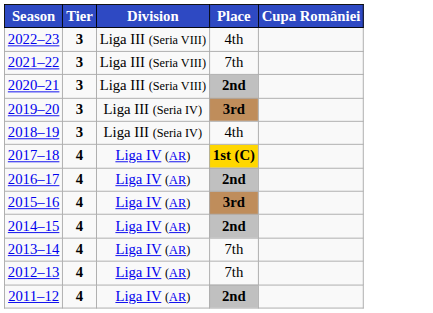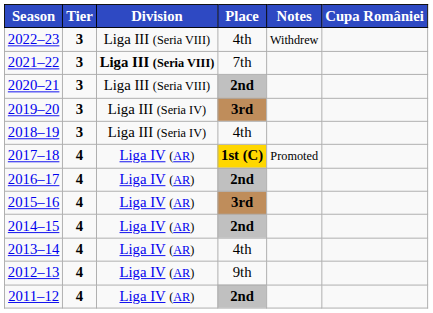 <table class="wikitable" style="text-align:center;">
 <tr>
 <th style="background:#2e49c3;color:#FFFFFF;border:1px solid #000000">Season</th>
 <th style="background:#2e49c3;color:#FFFFFF;border:1px solid #000000">Tier</th>
 <th style="background:#2e49c3;color:#FFFFFF;border:1px solid #000000">Division</th>
 <th style="background:#2e49c3;color:#FFFFFF;border:1px solid #000000">Place</th>
+<th style="background:#2e49c3;color:#FFFFFF;border:1px solid #000000">Notes</th>
 <th style="background:#2e49c3;color:#FFFFFF;border:1px solid #000000">Cupa României</th>
 </tr>
 <tr>
 <td><a href='#'>2022–23</a></td>
 <td><strong>3</strong></td>
 <td>Liga III <small>(Seria VIII)</small></td>
 <td>4th</td>
+<td><small>Withdrew</small></td>
 <td></td>
 </tr>
 <tr>
 <td><a href='#'>2021–22</a></td>
 <td><strong>3</strong></td>
-<td>Liga III <small>(Seria VIII)</small></td>
+<td><strong>Liga III <small>(Seria VIII)</small></strong></td>
 <td>7th</td>
+<td></td>
 <td></td>
 </tr>
 <tr>
 <td><a href='#'>2020–21</a></td>
 <td><strong>3</strong></td>
 <td>Liga III <small>(Seria VIII)</small></td>
 <td align=center bgcolor=silver><strong>2nd</strong></td>
 <td></td>
+<td></td>
 </tr>
 <tr>
 <td><a href='#'>2019–20</a></td>
 <td><strong>3</strong></td>
 <td>Liga III <small>(Seria IV)</small></td>
 <td align=center bgcolor=#BF8D5B><strong>3rd </strong></td>
+<td></td>
 <td></td>
 </tr>
 <tr>
 <td><a href='#'>2018–19</a></td>
 <td><strong>3</strong></td>
 <td>Liga III <small>(Seria IV)</small></td>
 <td>4th</td>
 <td></td>
+<td></td>
 </tr>
 <tr>
 <td><a href='#'>2017–18</a></td>
 <td><strong>4</strong></td>
 <td><a href='#'>Liga IV</a> <small>(<a href='#'>AR</a>)</small></td>
 <td align=center bgcolor=gold><strong>1st</strong> <strong>(C)</strong></td>
+<td><small>Promoted</small></td>
 <td></td>
 </tr>
 <tr>
 <td><a href='#'>2016–17</a></td>
 <td><strong>4</strong></td>
 <td><a href='#'>Liga IV</a> <small>(<a href='#'>AR</a>)</small></td>
 <td align=center bgcolor=silver><strong>2nd</strong></td>
 <td></td>
+<td></td>
 </tr>
 <tr>
 <td><a href='#'>2015–16</a></td>
 <td><strong>4</strong></td>
 <td><a href='#'>Liga IV</a> <small>(<a href='#'>AR</a>)</small></td>
 <td align=center bgcolor=#BF8D5B><strong>3rd</strong></td>
+<td></td>
 <td></td>
 </tr>
 <tr>
 <td><a href='#'>2014–15</a></td>
 <td><strong>4</strong></td>
 <td><a href='#'>Liga IV</a> <small>(<a href='#'>AR</a>)</small></td>
 <td align=center bgcolor=silver><strong>2nd</strong></td>
 <td></td>
+<td></td>
 </tr>
 <tr>
 <td><a href='#'>2013–14</a></td>
 <td><strong>4</strong></td>
 <td><a href='#'>Liga IV</a> <small>(<a href='#'>AR</a>)</small></td>
-<td>7th</td>
+<td>4th</td>
+<td></td>
 <td></td>
 </tr>
 <tr>
 <td><a href='#'>2012–13</a></td>
 <td><strong>4</strong></td>
 <td><a href='#'>Liga IV</a> <small>(<a href='#'>AR</a>)</small></td>
-<td>7th</td>
+<td>9th</td>
+<td></td>
 <td></td>
 </tr>
 <tr>
 <td><a href='#'>2011–12</a></td>
 <td><strong>4</strong></td>
 <td><a href='#'>Liga IV</a> <small>(<a href='#'>AR</a>)</small></td>
 <td align=center bgcolor=silver><strong>2nd</strong></td>
 <td></td>
+<td></td>
 </tr>
 </table>
